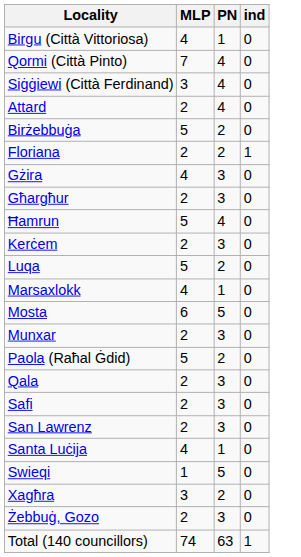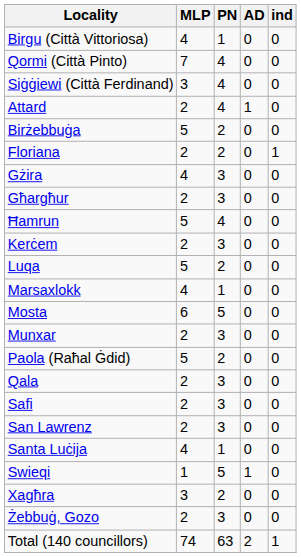 <table class="wikitable">
 <tr>
 <th>Locality</th>
 <th>MLP</th>
 <th>PN</th>
+<th>AD</th>
 <th>ind</th>
 </tr>
 <tr>
 <td><a href='#'>Birgu</a> (Città Vittoriosa)</td>
 <td>4</td>
 <td>1</td>
 <td>0</td>
+<td>0</td>
 </tr>
 <tr>
 <td><a href='#'>Qormi</a> (Città Pinto)</td>
 <td>7</td>
 <td>4</td>
+<td>0</td>
 <td>0</td>
 </tr>
 <tr>
 <td><a href='#'>Siġġiewi</a> (Città Ferdinand)</td>
 <td>3</td>
 <td>4</td>
 <td>0</td>
+<td>0</td>
 </tr>
 <tr>
 <td><a href='#'>Attard</a></td>
 <td>2</td>
 <td>4</td>
+<td>1</td>
 <td>0</td>
 </tr>
 <tr>
 <td><a href='#'>Birżebbuġa</a></td>
 <td>5</td>
 <td>2</td>
 <td>0</td>
+<td>0</td>
 </tr>
 <tr>
 <td><a href='#'>Floriana</a></td>
 <td>2</td>
 <td>2</td>
+<td>0</td>
 <td>1</td>
 </tr>
 <tr>
 <td><a href='#'>Gżira</a></td>
 <td>4</td>
 <td>3</td>
 <td>0</td>
+<td>0</td>
 </tr>
 <tr>
 <td><a href='#'>Għargħur</a></td>
 <td>2</td>
 <td>3</td>
+<td>0</td>
 <td>0</td>
 </tr>
 <tr>
 <td><a href='#'>Ħamrun</a></td>
 <td>5</td>
 <td>4</td>
 <td>0</td>
+<td>0</td>
 </tr>
 <tr>
 <td><a href='#'>Kerċem</a></td>
 <td>2</td>
 <td>3</td>
+<td>0</td>
 <td>0</td>
 </tr>
 <tr>
 <td><a href='#'>Luqa</a></td>
 <td>5</td>
 <td>2</td>
 <td>0</td>
+<td>0</td>
 </tr>
 <tr>
 <td><a href='#'>Marsaxlokk</a></td>
 <td>4</td>
 <td>1</td>
+<td>0</td>
 <td>0</td>
 </tr>
 <tr>
 <td><a href='#'>Mosta</a></td>
 <td>6</td>
 <td>5</td>
 <td>0</td>
+<td>0</td>
 </tr>
 <tr>
 <td><a href='#'>Munxar</a></td>
 <td>2</td>
 <td>3</td>
+<td>0</td>
 <td>0</td>
 </tr>
 <tr>
 <td><a href='#'>Paola</a> (Raħal Ġdid)</td>
 <td>5</td>
 <td>2</td>
 <td>0</td>
+<td>0</td>
 </tr>
 <tr>
 <td><a href='#'>Qala</a></td>
 <td>2</td>
 <td>3</td>
+<td>0</td>
 <td>0</td>
 </tr>
 <tr>
 <td><a href='#'>Safi</a></td>
 <td>2</td>
 <td>3</td>
 <td>0</td>
+<td>0</td>
 </tr>
 <tr>
 <td><a href='#'>San Lawrenz</a></td>
 <td>2</td>
 <td>3</td>
+<td>0</td>
 <td>0</td>
 </tr>
 <tr>
 <td><a href='#'>Santa Luċija</a></td>
 <td>4</td>
 <td>1</td>
 <td>0</td>
+<td>0</td>
 </tr>
 <tr>
 <td><a href='#'>Swieqi</a></td>
 <td>1</td>
 <td>5</td>
+<td>1</td>
 <td>0</td>
 </tr>
 <tr>
 <td><a href='#'>Xagħra</a></td>
 <td>3</td>
 <td>2</td>
 <td>0</td>
+<td>0</td>
 </tr>
 <tr>
 <td><a href='#'>Żebbuġ, Gozo</a></td>
 <td>2</td>
 <td>3</td>
 <td>0</td>
+<td>0</td>
 </tr>
 <tr>
 <td>Total (140 councillors)</td>
 <td>74</td>
 <td>63</td>
+<td>2</td>
 <td>1</td>
 </tr>
 </table>
